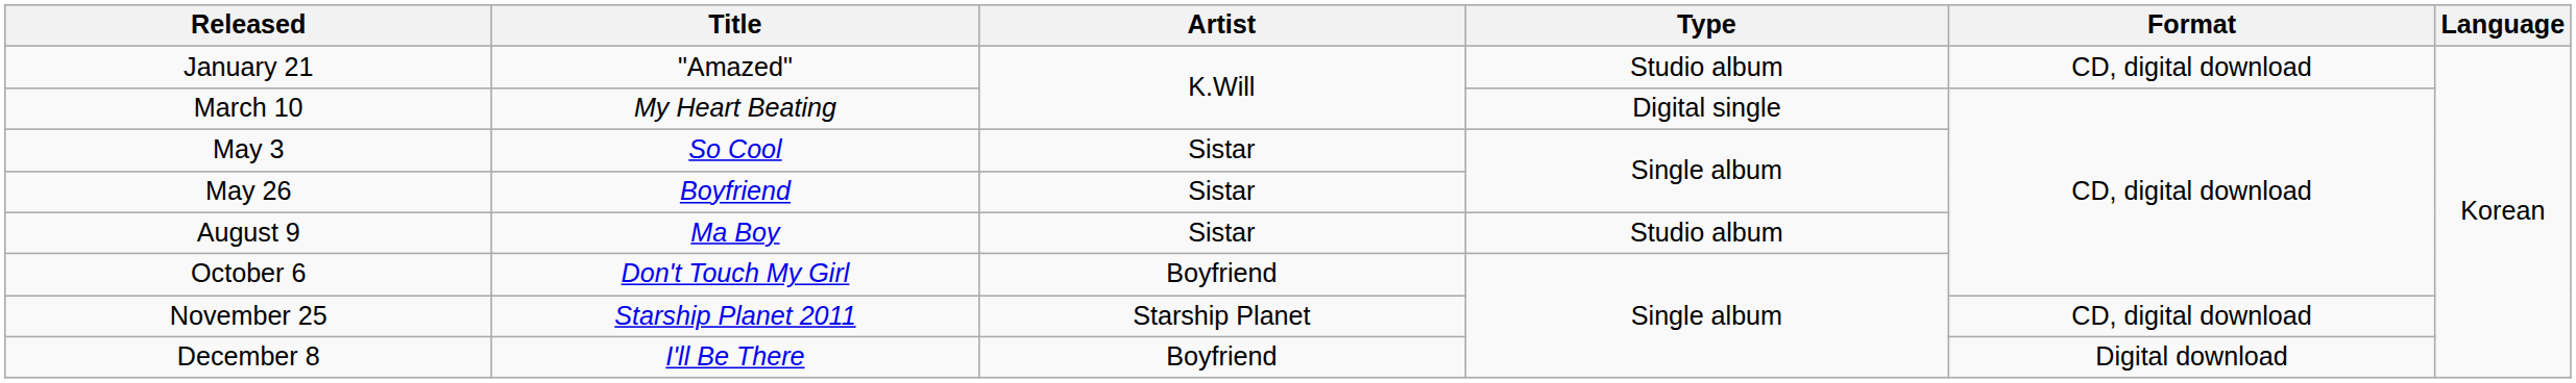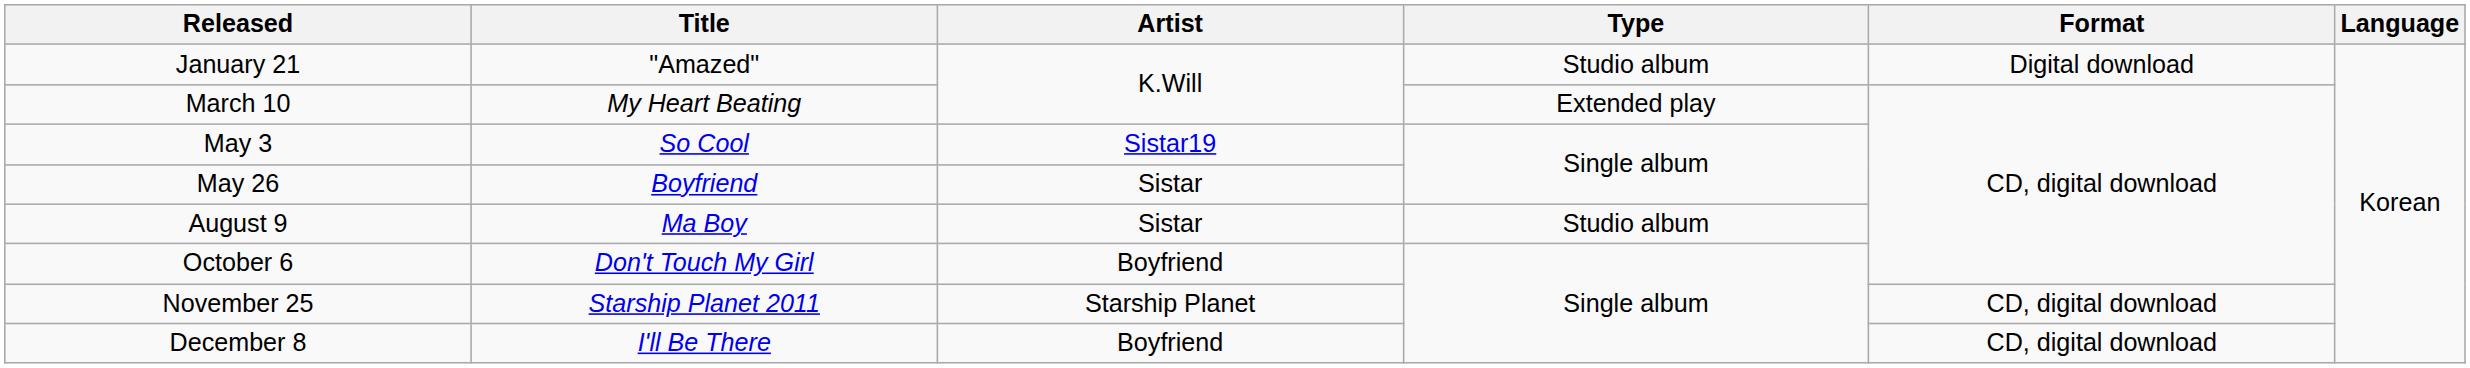 <table class="wikitable" style="text-align: center;">
 <tr>
 <th style="width:20%;">Released</th>
 <th style="width:20%;">Title</th>
 <th style="width:20%;">Artist</th>
 <th style="width:20%;">Type</th>
 <th style="width:20%;">Format</th>
 <th style="width:20%;">Language</th>
 </tr>
 <tr>
 <td>January 21</td>
 <td>"Amazed"</td>
 <td rowspan="2">K.Will</td>
 <td>Studio album</td>
-<td>CD, digital download</td>
+<td>Digital download</td>
 <td rowspan="8">Korean</td>
 </tr>
 <tr>
 <td>March 10</td>
 <td><em>My Heart Beating</em></td>
-<td>Digital single</td>
+<td>Extended play</td>
 <td rowspan="5">CD, digital download</td>
 </tr>
 <tr>
 <td>May 3</td>
 <td><em><a href='#'>So Cool</a></em></td>
-<td>Sistar</td>
+<td><a href='#'>Sistar19</a></td>
 <td rowspan="2">Single album</td>
 </tr>
 <tr>
 <td>May 26</td>
 <td><em><a href='#'>Boyfriend</a></em></td>
 <td>Sistar</td>
 </tr>
 <tr>
 <td>August 9</td>
 <td><em><a href='#'>Ma Boy</a></em></td>
 <td>Sistar</td>
 <td>Studio album</td>
 </tr>
 <tr>
 <td>October 6</td>
 <td><em><a href='#'>Don't Touch My Girl</a></em></td>
 <td>Boyfriend</td>
 <td rowspan="3">Single album</td>
 </tr>
 <tr>
 <td>November 25</td>
 <td><em><a href='#'>Starship Planet 2011</a></em></td>
 <td>Starship Planet</td>
 <td>CD, digital download</td>
 </tr>
 <tr>
 <td>December 8</td>
 <td><em><a href='#'>I'll Be There</a></em></td>
 <td>Boyfriend</td>
-<td>Digital download</td>
+<td>CD, digital download</td>
 </tr>
 </table>
